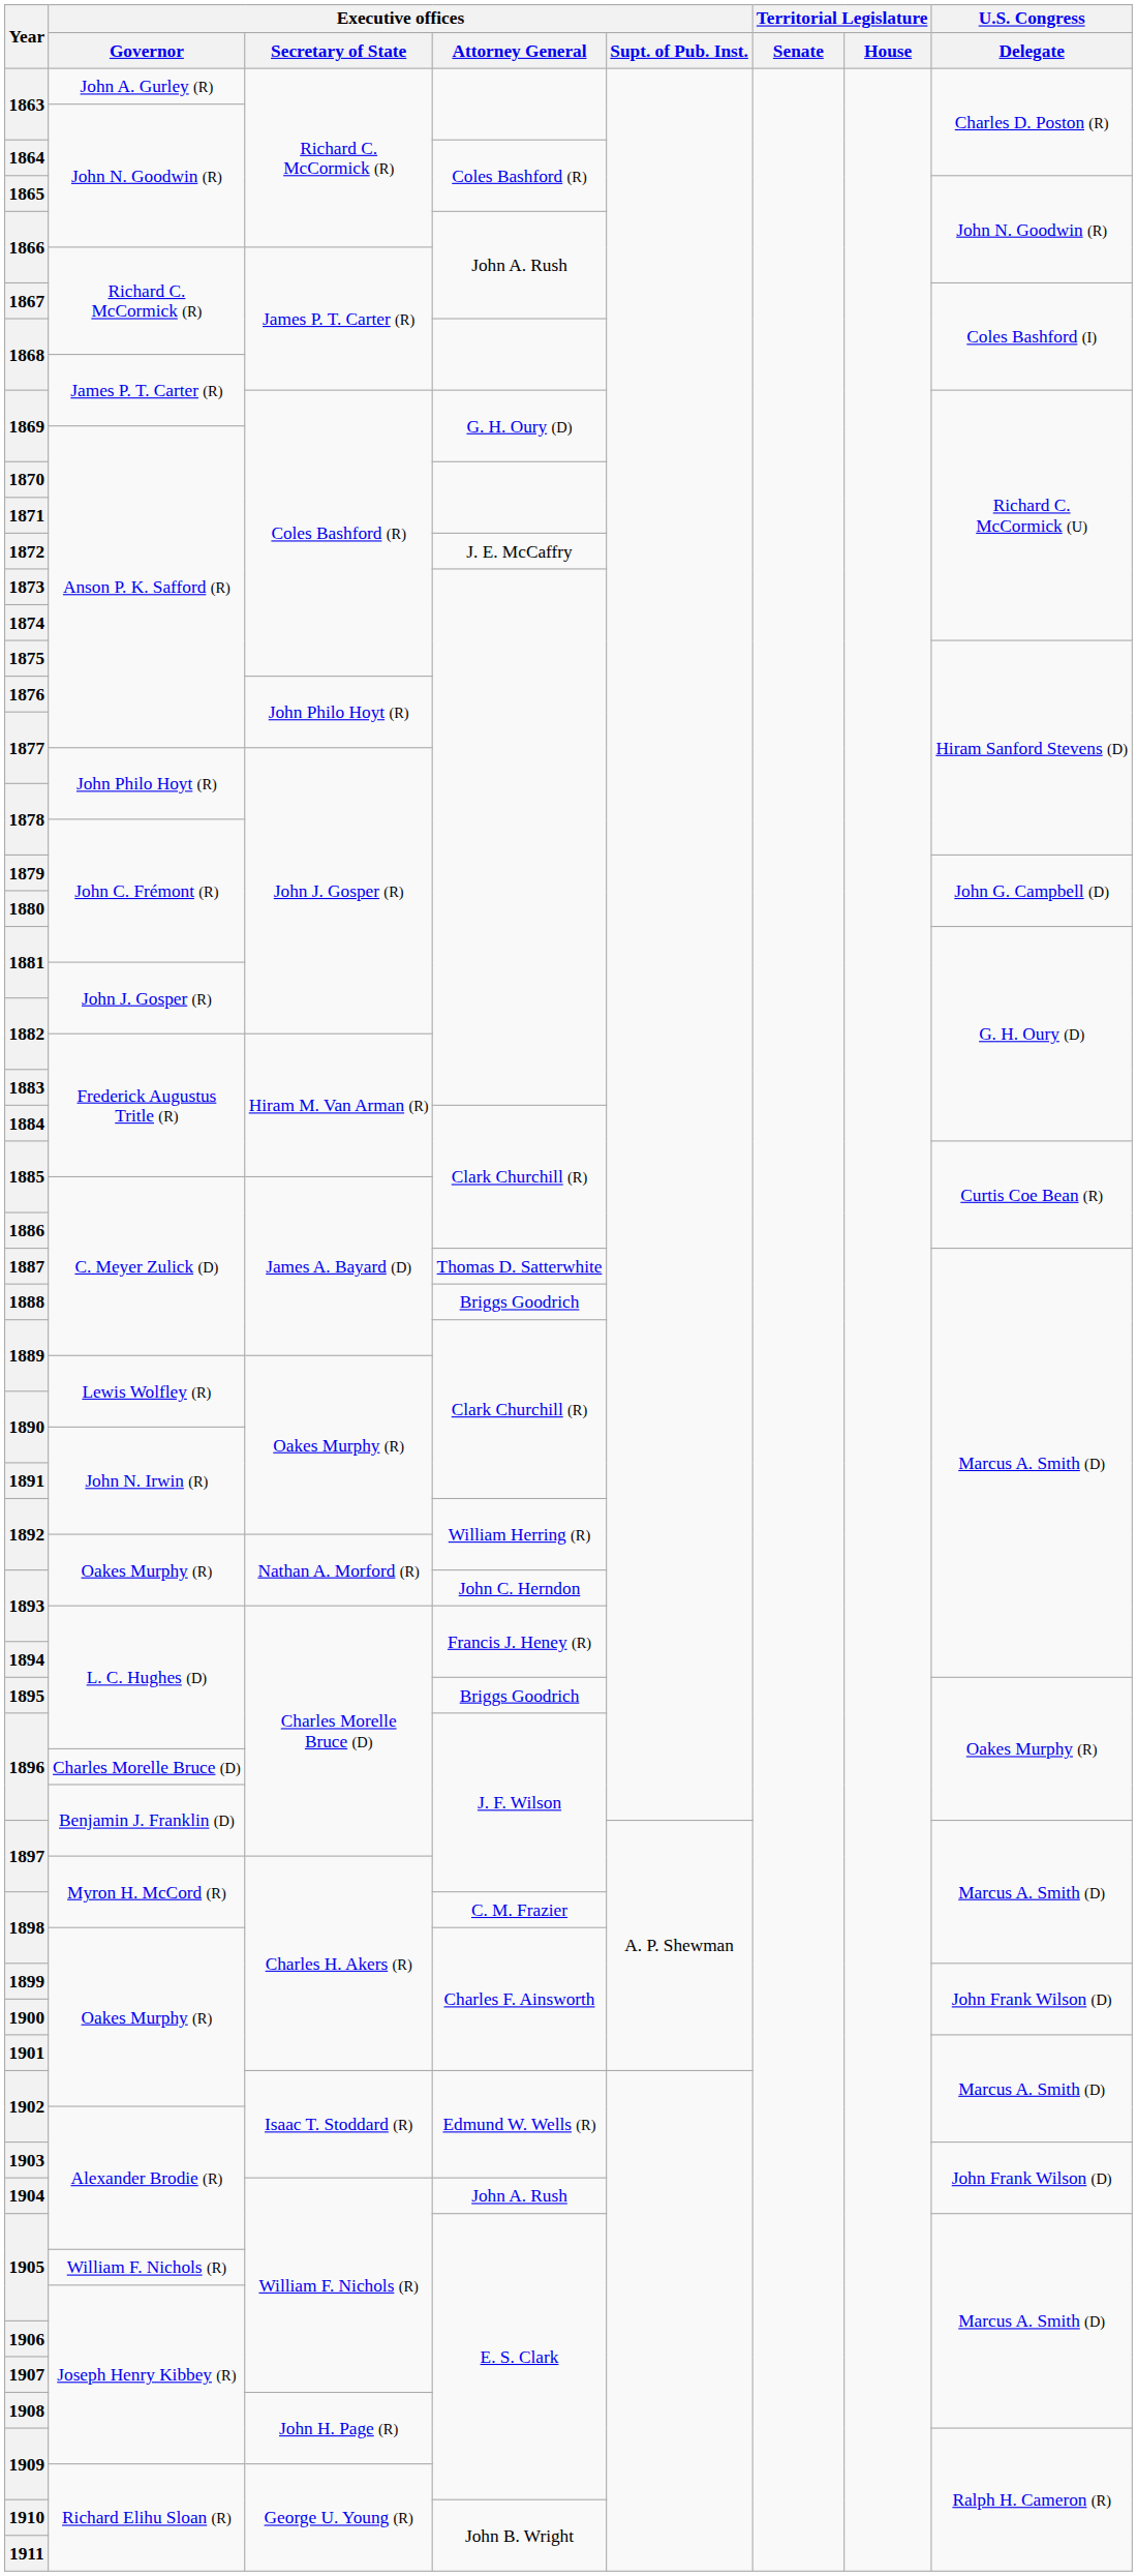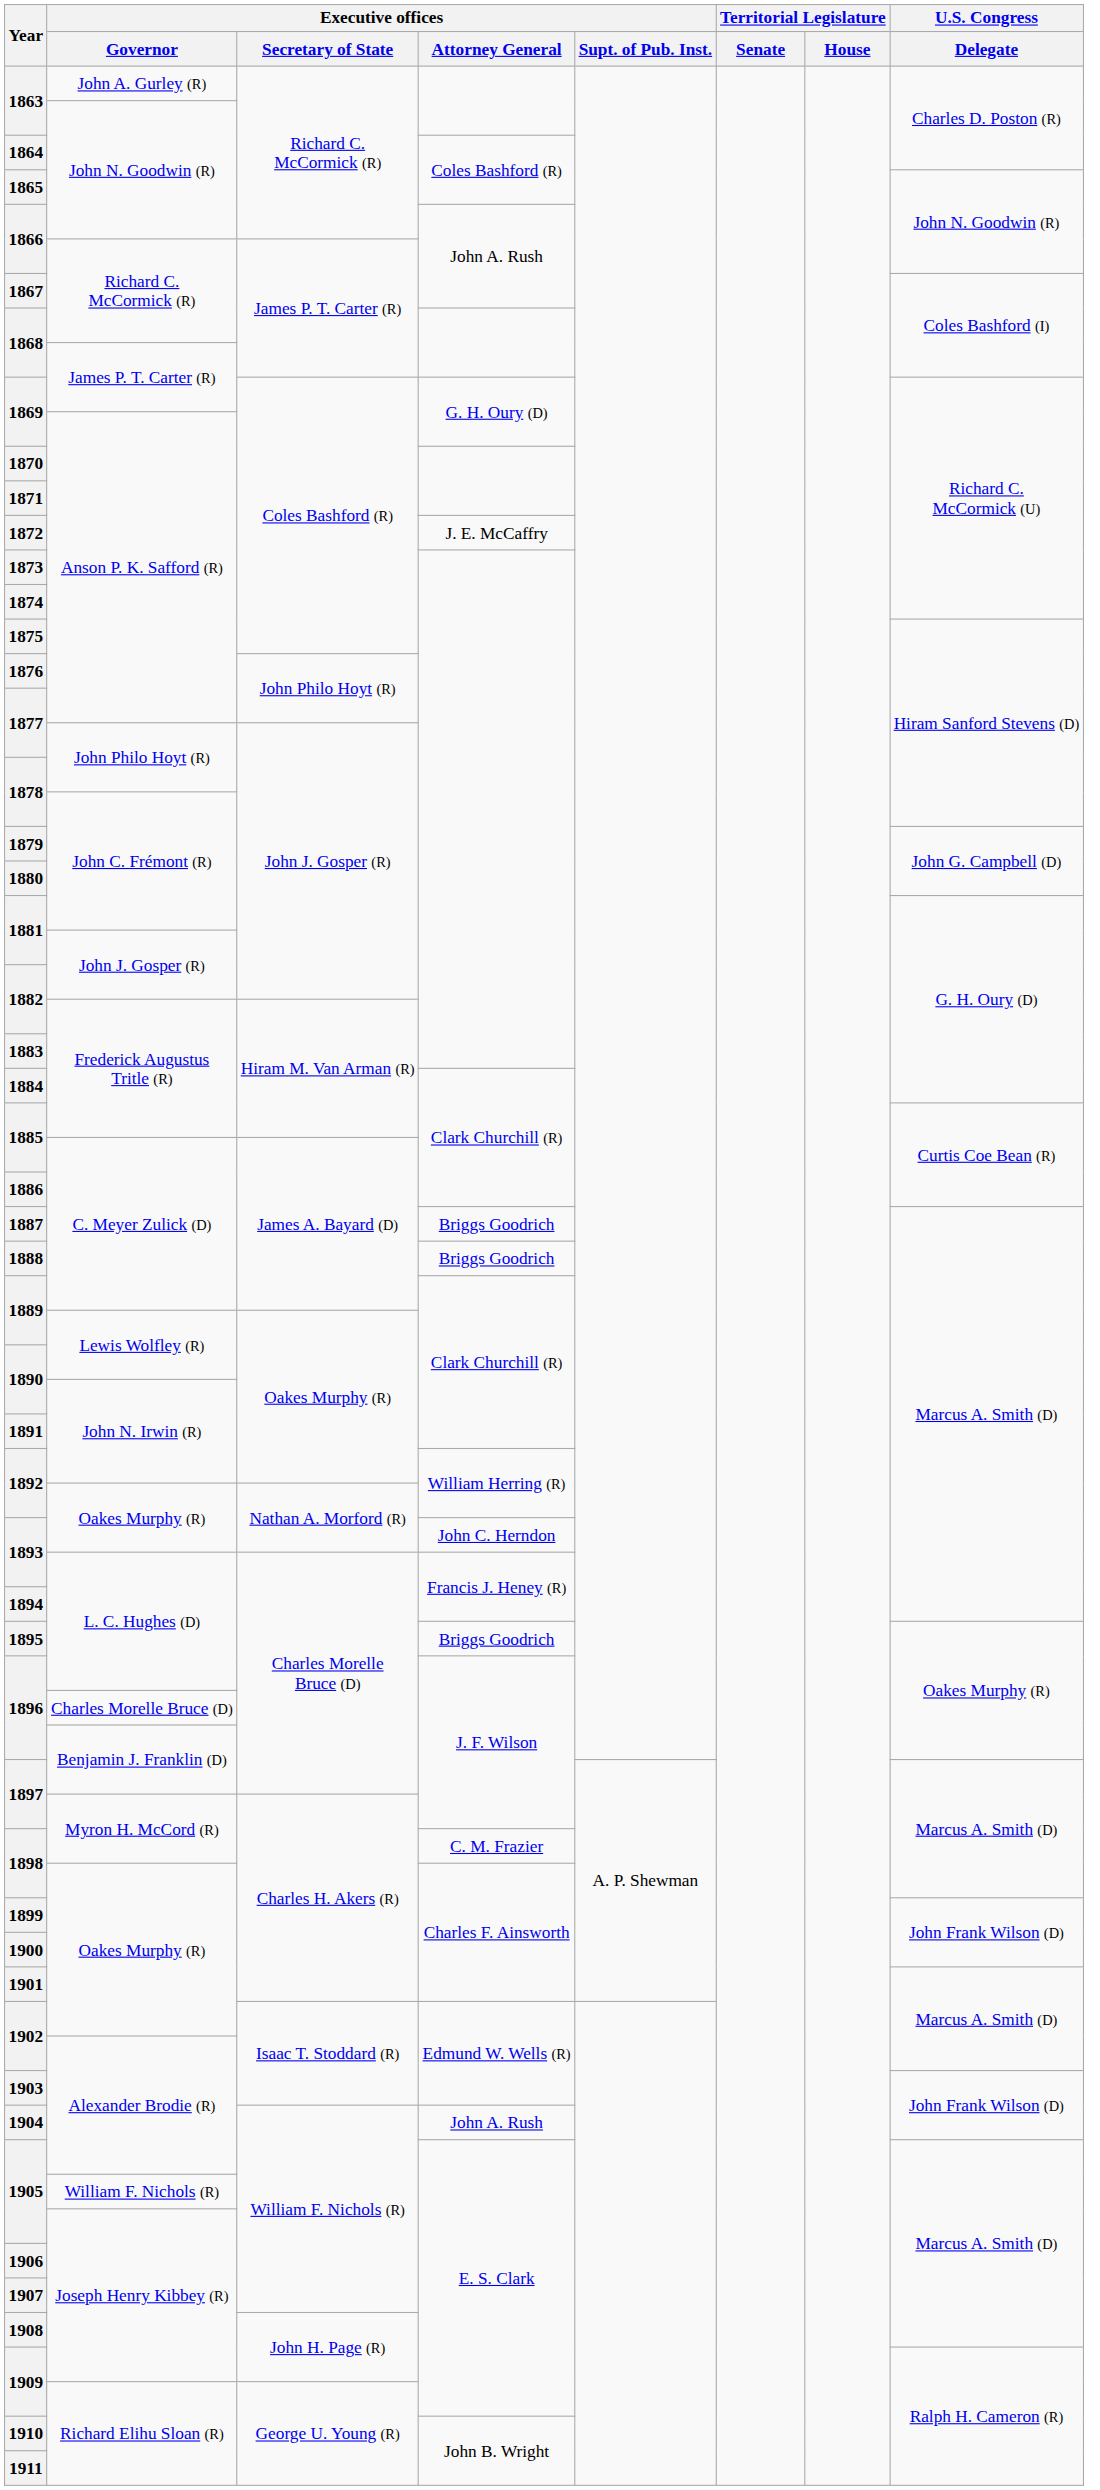 <table class="wikitable sortable sticky-header-multi" style="text-align:center">
 <tr>
 <th rowspan=2  class=unsortable>Year</th>
 <th colspan=4>Executive offices</th>
 <th colspan=2><a href='#'>Territorial Legislature</a></th>
 <th><a href='#'>U.S. Congress</a></th>
 </tr>
 <tr style="height:2em">
 <th class=unsortable><a href='#'>Governor</a></th>
 <th class=unsortable><a href='#'>Secretary of State</a></th>
 <th class=unsortable><a href='#'>Attorney General</a></th>
 <th class=unsortable><a href='#'>Supt. of Pub. Inst.</a></th>
 <th class=unsortable><a href='#'>Senate</a></th>
 <th class=unsortable><a href='#'>House</a></th>
 <th class=unsortable><a href='#'>Delegate</a></th>
 </tr>
 <tr style="height:2em">
 <th rowspan=2>1863</th>
 <td><a href='#'>John A. Gurley</a> <small>(R)</small></td>
 <td rowspan=5 ><a href='#'>Richard C.<br>McCormick</a> <small>(R)</small></td>
 <td rowspan=2></td>
 <td rowspan=49></td>
 <td rowspan=70></td>
 <td rowspan=70></td>
 <td rowspan=3 ><a href='#'>Charles D. Poston</a> <small>(R)</small></td>
 </tr>
 <tr style="height:2em">
 <td rowspan=4 ><a href='#'>John N. Goodwin</a> <small>(R)</small></td>
 </tr>
 <tr style="height:2em">
 <th>1864</th>
 <td rowspan=2 ><a href='#'>Coles Bashford</a> <small>(R)</small></td>
 </tr>
 <tr style="height:2em">
 <th>1865</th>
 <td rowspan=3 ><a href='#'>John N. Goodwin</a> <small>(R)</small></td>
 </tr>
 <tr style="height:2em">
 <th rowspan=2>1866</th>
 <td rowspan=3>John A. Rush</td>
 </tr>
 <tr style="height:2em">
 <td rowspan=3 ><a href='#'>Richard C.<br>McCormick</a> <small>(R)</small></td>
 <td rowspan=4 ><a href='#'>James P. T. Carter</a> <small>(R)</small></td>
 </tr>
 <tr style="height:2em">
 <th>1867</th>
 <td rowspan=3 ><a href='#'>Coles Bashford</a> <small>(I)</small></td>
 </tr>
 <tr style="height:2em">
 <th rowspan=2>1868</th>
 <td rowspan=2></td>
 </tr>
 <tr style="height:2em">
 <td rowspan=2 ><a href='#'>James P. T. Carter</a> <small>(R)</small></td>
 </tr>
 <tr style="height:2em">
 <th rowspan=2>1869</th>
 <td rowspan=8 ><a href='#'>Coles Bashford</a> <small>(R)</small></td>
 <td rowspan=2 ><a href='#'>G. H. Oury</a> <small>(D)</small></td>
 <td rowspan=7 ><a href='#'>Richard C.<br>McCormick</a> <small>(U)</small></td>
 </tr>
 <tr style="height:2em">
 <td rowspan=9 ><a href='#'>Anson P. K. Safford</a> <small>(R)</small></td>
 </tr>
 <tr style="height:2em">
 <th>1870</th>
 <td rowspan=2></td>
 </tr>
 <tr style="height:2em">
 <th>1871</th>
 </tr>
 <tr style="height:2em">
 <th>1872</th>
 <td>J. E. McCaffry</td>
 </tr>
 <tr style="height:2em">
 <th>1873</th>
 <td rowspan=15></td>
 </tr>
 <tr style="height:2em">
 <th>1874</th>
 </tr>
 <tr style="height:2em">
 <th>1875</th>
 <td rowspan=6 ><a href='#'>Hiram Sanford Stevens</a> <small>(D)</small></td>
 </tr>
 <tr style="height:2em">
 <th>1876</th>
 <td rowspan=2 ><a href='#'>John Philo Hoyt</a> <small>(R)</small></td>
 </tr>
 <tr style="height:2em">
 <th rowspan=2>1877</th>
 </tr>
 <tr style="height:2em">
 <td rowspan=2 ><a href='#'>John Philo Hoyt</a> <small>(R)</small></td>
 <td rowspan="8" ><a href='#'>John J. Gosper</a> <small>(R)</small></td>
 </tr>
 <tr style="height:2em">
 <th rowspan=2>1878</th>
 </tr>
 <tr style="height:2em">
 <td rowspan=4 ><a href='#'>John C. Frémont</a> <small>(R)</small></td>
 </tr>
 <tr style="height:2em">
 <th>1879</th>
 <td rowspan=2 ><a href='#'>John G. Campbell</a> <small>(D)</small></td>
 </tr>
 <tr style="height:2em">
 <th>1880</th>
 </tr>
 <tr style="height:2em">
 <th rowspan=2>1881</th>
 <td rowspan=6 ><a href='#'>G. H. Oury</a> <small>(D)</small></td>
 </tr>
 <tr style="height:2em">
 <td rowspan=2 ><a href='#'>John J. Gosper</a> <small>(R)</small></td>
 </tr>
 <tr style="height:2em">
 <th rowspan=2>1882</th>
 </tr>
 <tr style="height:2em">
 <td rowspan=4 ><a href='#'>Frederick Augustus<br>Tritle</a> <small>(R)</small></td>
 <td rowspan=4 ><a href='#'>Hiram M. Van Arman</a> <small>(R)</small></td>
 </tr>
 <tr style="height:2em">
 <th>1883</th>
 </tr>
 <tr style="height:2em">
 <th>1884</th>
 <td rowspan=4 ><a href='#'>Clark Churchill</a> <small>(R)</small></td>
 </tr>
 <tr style="height:2em">
 <th rowspan=2>1885</th>
 <td rowspan=3 ><a href='#'>Curtis Coe Bean</a> <small>(R)</small></td>
 </tr>
 <tr style="height:2em">
 <td rowspan=5 ><a href='#'>C. Meyer Zulick</a> <small>(D)</small></td>
 <td rowspan=5 ><a href='#'>James A. Bayard</a> <small>(D)</small></td>
 </tr>
 <tr style="height:2em">
 <th>1886</th>
 </tr>
 <tr style="height:2em">
 <th>1887</th>
-<td><a href='#'>Thomas D. Satterwhite</a></td>
+<td><a href='#'>Briggs Goodrich</a></td>
 <td rowspan=12 ><a href='#'>Marcus A. Smith</a> <small>(D)</small></td>
 </tr>
 <tr style="height:2em">
 <th>1888</th>
 <td><a href='#'>Briggs Goodrich</a></td>
 </tr>
 <tr style="height:2em">
 <th rowspan=2>1889</th>
 <td rowspan=5 ><a href='#'>Clark Churchill</a> <small>(R)</small></td>
 </tr>
 <tr style="height:2em">
 <td rowspan=2 ><a href='#'>Lewis Wolfley</a> <small>(R)</small></td>
 <td rowspan=5 ><a href='#'>Oakes Murphy</a> <small>(R)</small></td>
 </tr>
 <tr style="height:2em">
 <th rowspan=2>1890</th>
 </tr>
 <tr style="height:2em">
 <td rowspan=3 ><a href='#'>John N. Irwin</a> <small>(R)</small></td>
 </tr>
 <tr style="height:2em">
 <th>1891</th>
 </tr>
 <tr style="height:2em">
 <th rowspan=2>1892</th>
 <td rowspan=2 ><a href='#'>William Herring</a> <small>(R)</small></td>
 </tr>
 <tr style="height:2em">
 <td rowspan=2 ><a href='#'>Oakes Murphy</a> <small>(R)</small></td>
 <td rowspan=2 ><a href='#'>Nathan A. Morford</a> <small>(R)</small></td>
 </tr>
 <tr style="height:2em">
 <th rowspan=2>1893</th>
 <td><a href='#'>John C. Herndon</a></td>
 </tr>
 <tr style="height:2em">
 <td rowspan=4 ><a href='#'>L. C. Hughes</a> <small>(D)</small></td>
 <td rowspan=7 ><a href='#'>Charles Morelle<br>Bruce</a> <small>(D)</small></td>
 <td rowspan=2 ><a href='#'>Francis J. Heney</a> <small>(R)</small></td>
 </tr>
 <tr style="height:2em">
 <th>1894</th>
 </tr>
 <tr style="height:2em">
 <th>1895</th>
 <td><a href='#'>Briggs Goodrich</a></td>
 <td rowspan=4 ><a href='#'>Oakes Murphy</a> <small>(R)</small></td>
 </tr>
 <tr style="height:2em">
 <th rowspan=3>1896</th>
 <td rowspan=5><a href='#'>J. F. Wilson</a></td>
 </tr>
 <tr style="height:2em">
 <td><a href='#'>Charles Morelle Bruce</a> <small>(D)</small></td>
 </tr>
 <tr style="height:2em">
 <td rowspan=2 ><a href='#'>Benjamin J. Franklin</a> <small>(D)</small></td>
 </tr>
 <tr style="height:2em">
 <th rowspan=2>1897</th>
 <td rowspan=7>A. P. Shewman</td>
 <td rowspan="4" ><a href='#'>Marcus A. Smith</a> <small>(D)</small></td>
 </tr>
 <tr style="height:2em">
 <td rowspan=2 ><a href='#'>Myron H. McCord</a> <small>(R)</small></td>
 <td rowspan=6 ><a href='#'>Charles H. Akers</a> <small>(R)</small></td>
 </tr>
 <tr style="height:2em">
 <th rowspan=2>1898</th>
 <td><a href='#'>C. M. Frazier</a></td>
 </tr>
 <tr style="height:2em">
 <td rowspan=5 ><a href='#'>Oakes Murphy</a> <small>(R)</small></td>
 <td rowspan=4><a href='#'>Charles F. Ainsworth</a></td>
 </tr>
 <tr style="height:2em">
 <th>1899</th>
 <td rowspan=2 ><a href='#'>John Frank Wilson</a> <small>(D)</small></td>
 </tr>
 <tr style="height:2em">
 <th>1900</th>
 </tr>
 <tr style="height:2em">
 <th>1901</th>
 <td rowspan=3 ><a href='#'>Marcus A. Smith</a> <small>(D)</small></td>
 </tr>
 <tr style="height:2em">
 <th rowspan=2>1902</th>
 <td rowspan=3 ><a href='#'>Isaac T. Stoddard</a> <small>(R)</small></td>
 <td rowspan=3 ><a href='#'>Edmund W. Wells</a> <small>(R)</small></td>
 <td rowspan=14></td>
 </tr>
 <tr style="height:2em">
 <td rowspan=4 ><a href='#'>Alexander Brodie</a> <small>(R)</small></td>
 </tr>
 <tr style="height:2em">
 <th>1903</th>
 <td rowspan=2 ><a href='#'>John Frank Wilson</a> <small>(D)</small></td>
 </tr>
 <tr style="height:2em">
 <th>1904</th>
 <td rowspan=6 ><a href='#'>William F. Nichols</a> <small>(R)</small></td>
 <td><a href='#'>John A. Rush</a></td>
 </tr>
 <tr style="height:2em">
 <th rowspan=3>1905</th>
 <td rowspan=8><a href='#'>E. S. Clark</a></td>
 <td rowspan=6 ><a href='#'>Marcus A. Smith</a> <small>(D)</small></td>
 </tr>
 <tr style="height:2em">
 <td><a href='#'>William F. Nichols</a> <small>(R)</small></td>
 </tr>
 <tr style="height:2em">
 <td rowspan=5 ><a href='#'>Joseph Henry Kibbey</a> <small>(R)</small></td>
 </tr>
 <tr style="height:2em">
 <th>1906</th>
 </tr>
 <tr style="height:2em">
 <th>1907</th>
 </tr>
 <tr style="height:2em">
 <th>1908</th>
 <td rowspan=2 ><a href='#'>John H. Page</a> <small>(R)</small></td>
 </tr>
 <tr style="height:2em">
 <th rowspan=2>1909</th>
 <td rowspan=4 ><a href='#'>Ralph H. Cameron</a> <small>(R)</small></td>
 </tr>
 <tr style="height:2em">
 <td rowspan=3 ><a href='#'>Richard Elihu Sloan</a> <small>(R)</small></td>
 <td rowspan=3 ><a href='#'>George U. Young</a> <small>(R)</small></td>
 </tr>
 <tr style="height:2em">
 <th>1910</th>
 <td rowspan=2>John B. Wright</td>
 </tr>
 <tr style="height:2em">
 <th>1911</th>
 </tr>
 </table>
